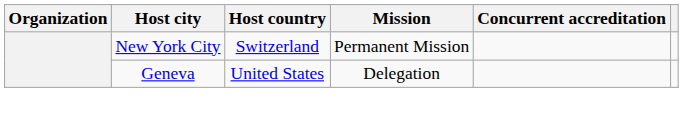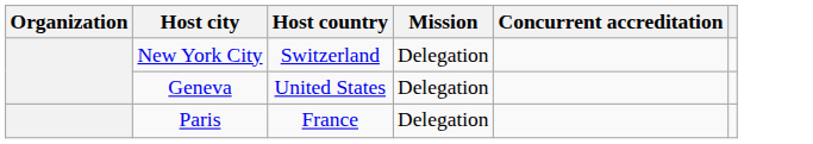 <table class="wikitable plainrowheaders" style="text-align:center;" style="text-align:center;">
 <tr>
 <th scope="col">Organization</th>
 <th scope="col">Host city</th>
 <th scope="col">Host country</th>
 <th scope="col">Mission</th>
 <th scope="col">Concurrent accreditation</th>
 <th scope="col"></th>
 </tr>
 <tr>
 <th scope="row"  rowspan="2"></th>
 <td><a href='#'>New York City</a></td>
 <td><a href='#'>Switzerland</a></td>
-<td>Permanent Mission</td>
+<td>Delegation</td>
 <td></td>
 <td></td>
 </tr>
 <tr>
 <td><a href='#'>Geneva</a></td>
 <td><a href='#'>United States</a></td>
 <td>Delegation</td>
 <td></td>
 <td></td>
 </tr>
+<tr>
+<th scope="row"></th>
+<td><a href='#'>Paris</a></td>
+<td><a href='#'>France</a></td>
+<td>Delegation</td>
+<td></td>
+<td></td>
+</tr>
 </table>
